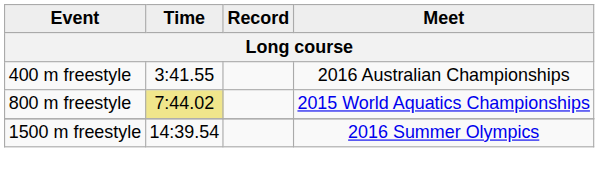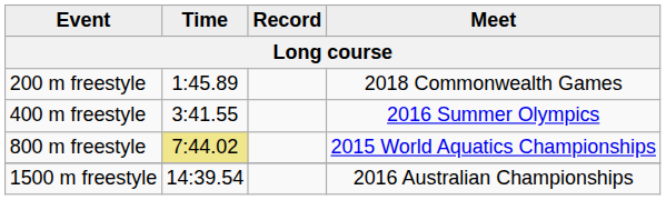 <table class="wikitable">
 <tr style="background:#eee;">
 <td style="text-align:center;"><strong>Event</strong></td>
 <td style="text-align:center;"><strong>Time</strong></td>
 <td style="text-align:center;"><strong>Record</strong></td>
 <td style="text-align:center;"><strong>Meet</strong></td>
 </tr>
 <tr style="background:#eee;">
 <th colspan="4">Long course</th>
 </tr>
 <tr>
+<td>200 m freestyle</td>
+<td style="text-align:center;">1:45.89</td>
+<td style="text-align:center;"></td>
+<td style="text-align:center;">2018 Commonwealth Games</td>
+</tr>
+<tr>
 <td>400 m freestyle</td>
 <td style="text-align:center;">3:41.55</td>
 <td style="text-align:center;"></td>
-<td style="text-align:center;">2016 Australian Championships</td>
+<td style="text-align:center;"><a href='#'>2016 Summer Olympics</a></td>
 </tr>
 <tr>
 <td>800 m freestyle</td>
 <td style="background: khaki; text-align:center;">7:44.02</td>
 <td></td>
 <td><a href='#'>2015 World Aquatics Championships</a></td>
 </tr>
 <tr style="background:#eee;">
 </tr>
 <tr>
 <td>1500 m freestyle</td>
 <td style="text-align:center;">14:39.54</td>
 <td style="text-align:center;"></td>
-<td style="text-align:center;"><a href='#'>2016 Summer Olympics</a></td>
+<td style="text-align:center;">2016 Australian Championships</td>
 </tr>
 </table>
